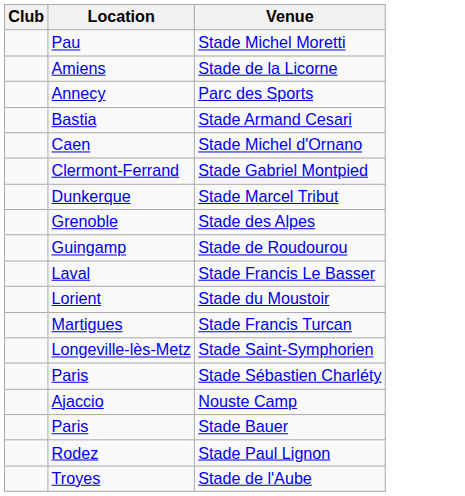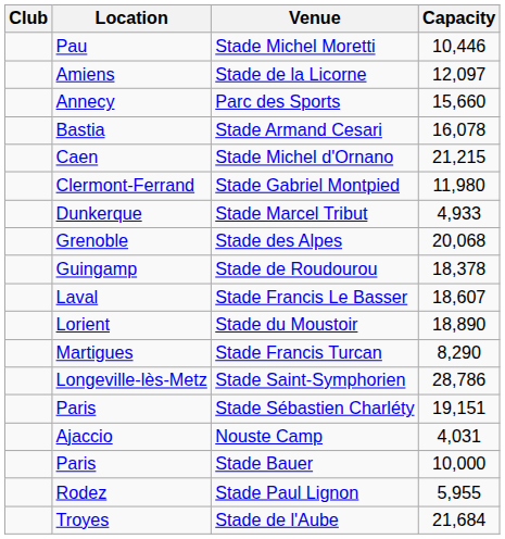 <table class="wikitable sortable">
 <tr>
 <th>Club</th>
 <th>Location</th>
 <th>Venue</th>
+<th>Capacity</th>
 </tr>
 <tr>
 <td></td>
 <td><a href='#'>Pau</a></td>
 <td><a href='#'>Stade Michel Moretti</a></td>
+<td style="text-align:center;">10,446</td>
 </tr>
 <tr>
 <td></td>
 <td><a href='#'>Amiens</a></td>
 <td><a href='#'>Stade de la Licorne</a></td>
+<td style="text-align:center;">12,097</td>
 </tr>
 <tr>
 <td></td>
 <td><a href='#'>Annecy</a></td>
 <td><a href='#'>Parc des Sports</a></td>
+<td style="text-align:center;">15,660</td>
 </tr>
 <tr>
 <td></td>
 <td><a href='#'>Bastia</a></td>
 <td><a href='#'>Stade Armand Cesari</a></td>
+<td style="text-align:center;">16,078</td>
 </tr>
 <tr>
 <td></td>
 <td><a href='#'>Caen</a></td>
 <td><a href='#'>Stade Michel d'Ornano</a></td>
+<td style="text-align:center;">21,215</td>
 </tr>
 <tr>
 <td></td>
 <td><a href='#'>Clermont-Ferrand</a></td>
 <td><a href='#'>Stade Gabriel Montpied</a></td>
+<td align="center">11,980</td>
 </tr>
 <tr>
 <td></td>
 <td><a href='#'>Dunkerque</a></td>
 <td><a href='#'>Stade Marcel Tribut</a></td>
+<td align="center">4,933</td>
 </tr>
 <tr>
 <td></td>
 <td><a href='#'>Grenoble</a></td>
 <td><a href='#'>Stade des Alpes</a></td>
+<td style="text-align:center;">20,068</td>
 </tr>
 <tr>
 <td></td>
 <td><a href='#'>Guingamp</a></td>
 <td><a href='#'>Stade de Roudourou</a></td>
+<td style="text-align:center;">18,378</td>
 </tr>
 <tr>
 <td></td>
 <td><a href='#'>Laval</a></td>
 <td><a href='#'>Stade Francis Le Basser</a></td>
+<td align="center">18,607</td>
 </tr>
 <tr>
 <td></td>
 <td><a href='#'>Lorient</a></td>
 <td><a href='#'>Stade du Moustoir</a></td>
+<td align="center">18,890</td>
 </tr>
 <tr>
 <td></td>
 <td><a href='#'>Martigues</a></td>
 <td><a href='#'>Stade Francis Turcan</a></td>
+<td align="center">8,290</td>
 </tr>
 <tr>
 <td></td>
 <td><a href='#'>Longeville-lès-Metz</a></td>
 <td><a href='#'>Stade Saint-Symphorien</a></td>
+<td align="center">28,786</td>
 </tr>
 <tr>
 <td></td>
 <td><a href='#'>Paris</a> </td>
 <td><a href='#'>Stade Sébastien Charléty</a></td>
+<td style="text-align:center;">19,151</td>
 </tr>
 <tr>
 <td></td>
 <td><a href='#'>Ajaccio</a></td>
 <td><a href='#'>Nouste Camp</a></td>
+<td style="text-align:center;">4,031</td>
 </tr>
 <tr>
 <td></td>
 <td><a href='#'>Paris</a> </td>
 <td><a href='#'>Stade Bauer</a></td>
+<td style="text-align:center;">10,000</td>
 </tr>
 <tr>
 <td></td>
 <td><a href='#'>Rodez</a></td>
 <td><a href='#'>Stade Paul Lignon</a></td>
+<td style="text-align:center;">5,955</td>
 </tr>
 <tr>
 <td></td>
 <td><a href='#'>Troyes</a></td>
 <td><a href='#'>Stade de l'Aube</a></td>
+<td style="text-align:center;">21,684</td>
 </tr>
 </table>
